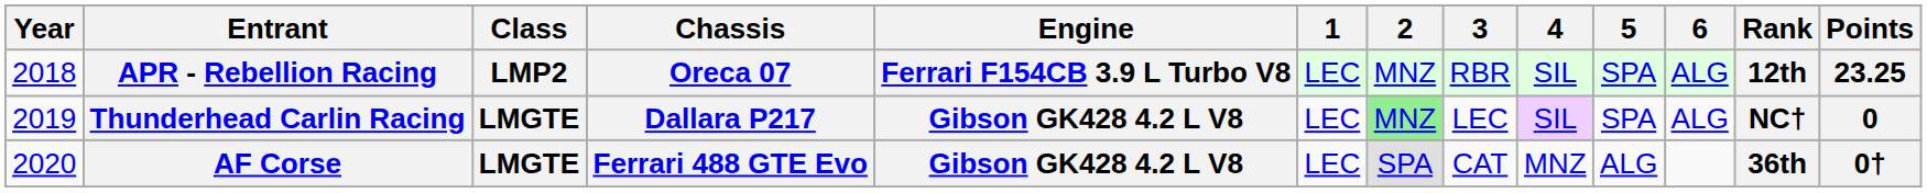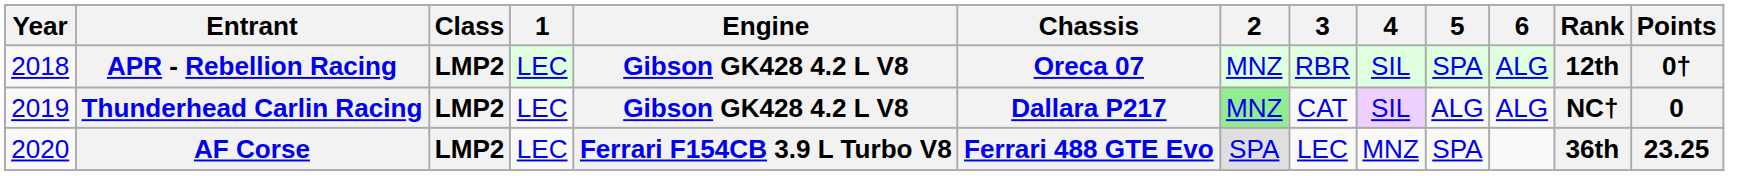 <table class="wikitable" style="text-align:center; font-size:85%">
 <tr>
 <th>Year</th>
 <th>Entrant</th>
 <th>Class</th>
+<th>1</th>
+<th>Engine</th>
 <th>Chassis</th>
-<th>Engine</th>
-<th>1</th>
 <th>2</th>
 <th>3</th>
 <th>4</th>
 <th>5</th>
 <th>6</th>
 <th>Rank</th>
 <th>Points</th>
 </tr>
 <tr>
 <td><a href='#'>2018</a></td>
 <th nowrap><a href='#'>APR</a> - <a href='#'>Rebellion Racing</a></th>
 <th>LMP2</th>
+<td style="background:#DFFFDF;"><a href='#'>LEC</a><br></td>
+<th nowrap><a href='#'>Gibson</a> GK428 4.2 L V8</th>
 <th nowrap><a href='#'>Oreca 07</a></th>
-<th nowrap><a href='#'>Ferrari F154CB</a> 3.9 L Turbo V8</th>
-<td style="background:#DFFFDF;"><a href='#'>LEC</a><br></td>
 <td style="background:#DFFFDF;"><a href='#'>MNZ</a><br></td>
 <td style="background:#DFFFDF;"><a href='#'>RBR</a><br></td>
 <td style="background:#DFFFDF;"><a href='#'>SIL</a><br></td>
 <td style="background:#DFFFDF;"><a href='#'>SPA</a><br></td>
 <td style="background:#DFFFDF;"><a href='#'>ALG</a><br></td>
 <th>12th</th>
-<th>23.25</th>
+<th>0†</th>
 </tr>
 <tr>
 <td><a href='#'>2019</a></td>
 <th nowrap><a href='#'>Thunderhead Carlin Racing</a></th>
-<th>LMGTE</th>
+<th>LMP2</th>
+<td><a href='#'>LEC</a></td>
+<th nowrap><a href='#'>Gibson</a> GK428 4.2 L V8</th>
 <th nowrap><a href='#'>Dallara P217</a></th>
-<th nowrap><a href='#'>Gibson</a> GK428 4.2 L V8</th>
-<td><a href='#'>LEC</a></td>
 <td style="background: lightgreen;"><a href='#'>MNZ</a></td>
-<td><a href='#'>LEC</a></td>
+<td><a href='#'>CAT</a></td>
 <td style="background:#EFCFFF;"><a href='#'>SIL</a><br></td>
-<td><a href='#'>SPA</a></td>
+<td><a href='#'>ALG</a></td>
 <td><a href='#'>ALG</a></td>
 <th>NC†</th>
 <th>0</th>
 </tr>
 <tr>
 <td><a href='#'>2020</a></td>
 <th nowrap><a href='#'>AF Corse</a></th>
-<th>LMGTE</th>
+<th>LMP2</th>
+<td><a href='#'>LEC</a></td>
+<th nowrap><a href='#'>Ferrari F154CB</a> 3.9 L Turbo V8</th>
 <th nowrap><a href='#'>Ferrari 488 GTE Evo</a></th>
-<th nowrap><a href='#'>Gibson</a> GK428 4.2 L V8</th>
+<td style="background:#DFDFDF;"><a href='#'>SPA</a><br></td>
 <td><a href='#'>LEC</a></td>
-<td style="background:#DFDFDF;"><a href='#'>SPA</a><br></td>
-<td><a href='#'>CAT</a></td>
 <td><a href='#'>MNZ</a></td>
-<td><a href='#'>ALG</a></td>
+<td><a href='#'>SPA</a></td>
 <td></td>
 <th>36th</th>
-<th>0†</th>
+<th>23.25</th>
 </tr>
 </table>
